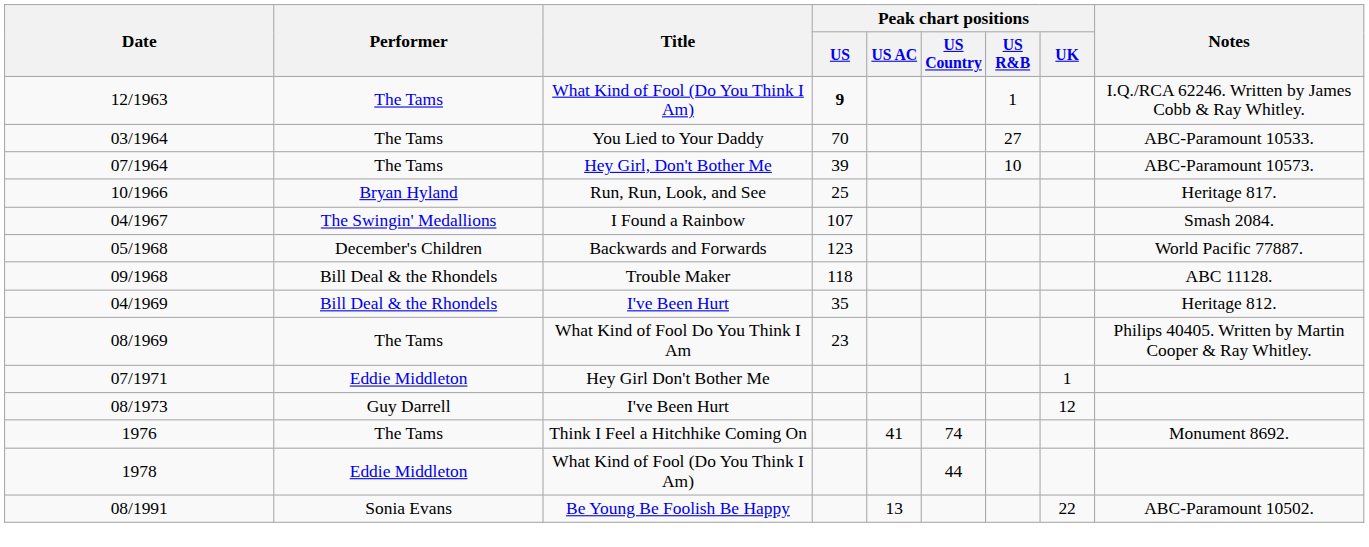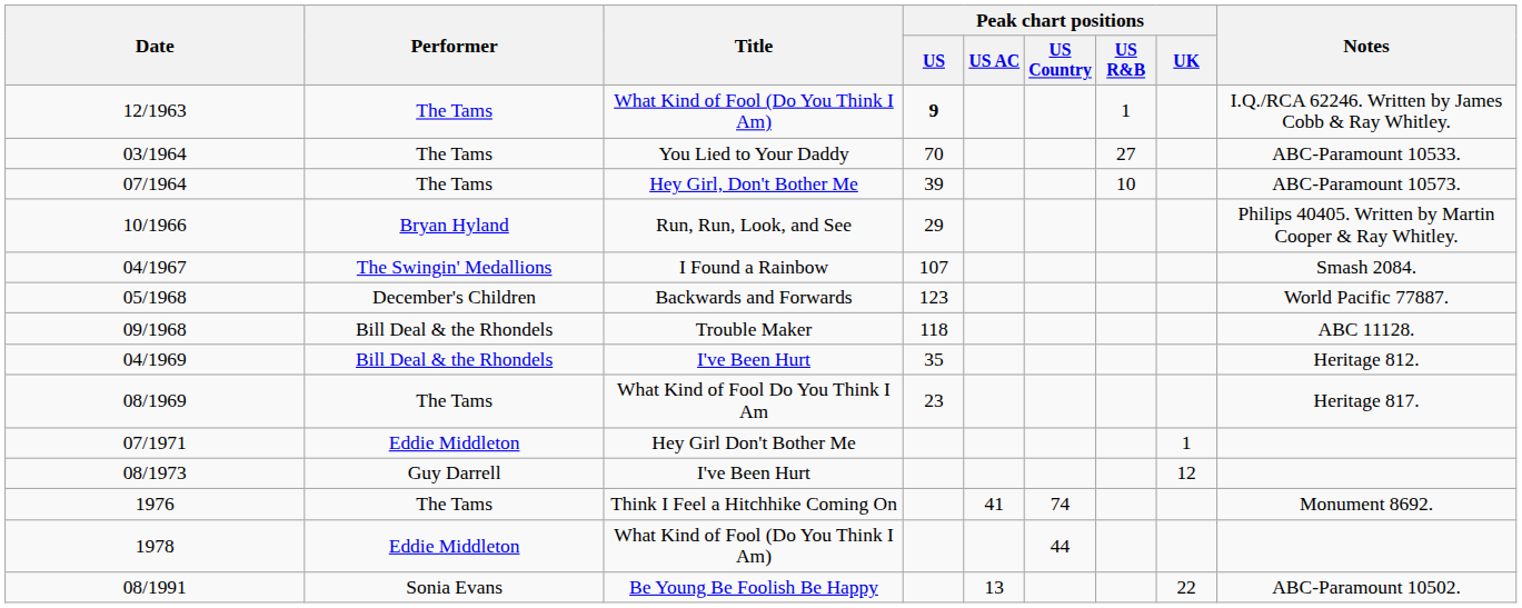 <table class="wikitable plainrowheaders" style="text-align:center;" border="1">
 <tr>
 <th scope="col" rowspan="2" style="width:15em;">Date</th>
 <th scope="col" rowspan="2" style="width:15em;">Performer</th>
 <th scope="col" rowspan="2" style="width:15em;">Title</th>
 <th scope="col" colspan="5">Peak chart positions</th>
 <th scope="col" rowspan="2" style="width:15em;">Notes</th>
 </tr>
 <tr>
 <th scope="col" style="width:3em;font-size:90%;"><a href='#'>US</a><br></th>
 <th scope="col" style="width:3em;font-size:90%;"><a href='#'>US AC</a><br></th>
 <th scope="col" style="width:3em;font-size:90%;"><a href='#'>US Country</a><br></th>
 <th scope="col" style="width:3em;font-size:90%;"><a href='#'>US R&B</a><br></th>
 <th scope="col" style="width:3em;font-size:90%;"><a href='#'>UK</a><br></th>
 </tr>
 <tr>
 <td>12/1963</td>
 <td><a href='#'>The Tams</a></td>
 <td><a href='#'>What Kind of Fool (Do You Think I Am)</a></td>
 <td><strong>9</strong></td>
 <td></td>
 <td></td>
 <td>1</td>
 <td></td>
 <td>I.Q./RCA 62246. Written by James Cobb & Ray Whitley.</td>
 </tr>
 <tr>
 <td>03/1964</td>
 <td>The Tams</td>
 <td>You Lied to Your Daddy</td>
 <td>70</td>
 <td></td>
 <td></td>
 <td>27</td>
 <td></td>
 <td>ABC-Paramount 10533.</td>
 </tr>
 <tr>
 <td>07/1964</td>
 <td>The Tams</td>
 <td><a href='#'>Hey Girl, Don't Bother Me</a></td>
 <td>39</td>
 <td></td>
 <td></td>
 <td>10</td>
 <td></td>
 <td>ABC-Paramount 10573.</td>
 </tr>
 <tr>
 <td>10/1966</td>
 <td><a href='#'>Bryan Hyland</a></td>
 <td>Run, Run, Look, and See</td>
-<td>25</td>
+<td>29</td>
 <td></td>
 <td></td>
 <td></td>
 <td></td>
-<td>Heritage 817.</td>
+<td>Philips 40405. Written by Martin Cooper & Ray Whitley.</td>
 </tr>
 <tr>
 <td>04/1967</td>
 <td><a href='#'>The Swingin' Medallions</a></td>
 <td>I Found a Rainbow</td>
 <td>107</td>
 <td></td>
 <td></td>
 <td></td>
 <td></td>
 <td>Smash 2084.</td>
 </tr>
 <tr>
 <td>05/1968</td>
 <td>December's Children</td>
 <td>Backwards and Forwards</td>
 <td>123</td>
 <td></td>
 <td></td>
 <td></td>
 <td></td>
 <td>World Pacific 77887.</td>
 </tr>
 <tr>
 <td>09/1968</td>
 <td>Bill Deal & the Rhondels</td>
 <td>Trouble Maker</td>
 <td>118</td>
 <td></td>
 <td></td>
 <td></td>
 <td></td>
 <td>ABC 11128.</td>
 </tr>
 <tr>
 <td>04/1969</td>
 <td><a href='#'>Bill Deal & the Rhondels</a></td>
 <td><a href='#'>I've Been Hurt</a></td>
 <td>35</td>
 <td></td>
 <td></td>
 <td></td>
 <td></td>
 <td>Heritage 812.</td>
 </tr>
 <tr>
 <td>08/1969</td>
 <td>The Tams</td>
 <td>What Kind of Fool Do You Think I Am</td>
 <td>23</td>
 <td></td>
 <td></td>
 <td></td>
 <td></td>
-<td>Philips 40405. Written by Martin Cooper & Ray Whitley.</td>
+<td>Heritage 817.</td>
 </tr>
 <tr>
 <td>07/1971</td>
 <td><a href='#'>Eddie Middleton</a></td>
 <td>Hey Girl Don't Bother Me</td>
 <td></td>
 <td></td>
 <td></td>
 <td></td>
 <td>1</td>
 <td></td>
 </tr>
 <tr>
 <td>08/1973</td>
 <td>Guy Darrell</td>
 <td>I've Been Hurt</td>
 <td></td>
 <td></td>
 <td></td>
 <td></td>
 <td>12</td>
 <td></td>
 </tr>
 <tr>
 <td>1976</td>
 <td>The Tams</td>
 <td>Think I Feel a Hitchhike Coming On</td>
 <td></td>
 <td>41</td>
 <td>74</td>
 <td></td>
 <td></td>
 <td>Monument 8692.</td>
 </tr>
 <tr>
 <td>1978</td>
 <td><a href='#'>Eddie Middleton</a></td>
 <td>What Kind of Fool (Do You Think I Am)</td>
 <td></td>
 <td></td>
 <td>44</td>
 <td></td>
 <td></td>
 <td></td>
 </tr>
 <tr>
 <td>08/1991</td>
 <td>Sonia Evans</td>
 <td><a href='#'>Be Young Be Foolish Be Happy</a></td>
 <td></td>
 <td>13</td>
 <td></td>
 <td></td>
 <td>22</td>
 <td>ABC-Paramount 10502.</td>
 </tr>
 </table>
